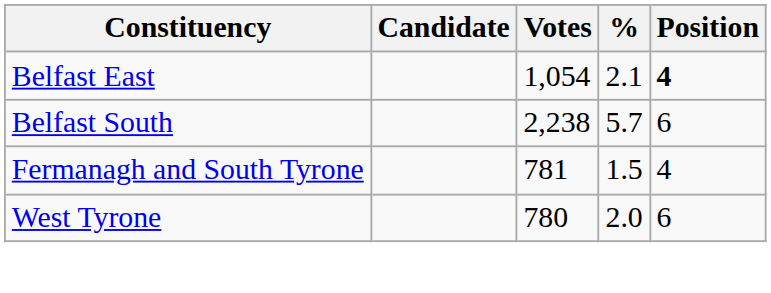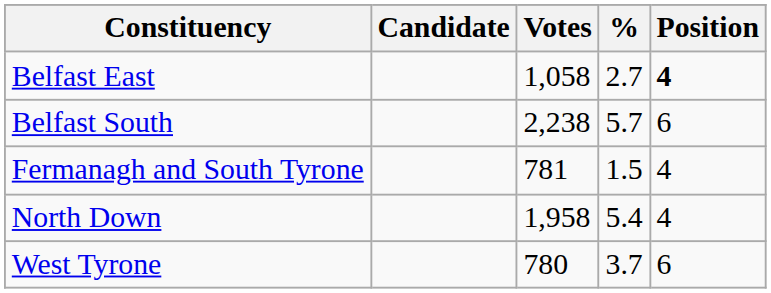 <table class="wikitable sortable">
 <tr>
 <th>Constituency</th>
 <th>Candidate</th>
 <th>Votes</th>
 <th>%</th>
 <th>Position</th>
 </tr>
 <tr>
 <td><a href='#'>Belfast East</a></td>
 <td></td>
-<td>1,054</td>
-<td>2.1</td>
+<td>1,058</td>
+<td>2.7</td>
 <td><strong>4</strong></td>
 </tr>
 <tr>
 <td><a href='#'>Belfast South</a></td>
 <td></td>
 <td>2,238</td>
 <td>5.7</td>
 <td>6</td>
 </tr>
 <tr>
 <td><a href='#'>Fermanagh and South Tyrone</a></td>
 <td></td>
 <td>781</td>
 <td>1.5</td>
 <td>4</td>
 </tr>
 <tr>
+<td><a href='#'>North Down</a></td>
+<td></td>
+<td>1,958</td>
+<td>5.4</td>
+<td>4</td>
+</tr>
+<tr>
 <td><a href='#'>West Tyrone</a></td>
 <td></td>
 <td>780</td>
-<td>2.0</td>
+<td>3.7</td>
 <td>6</td>
 </tr>
 </table>
